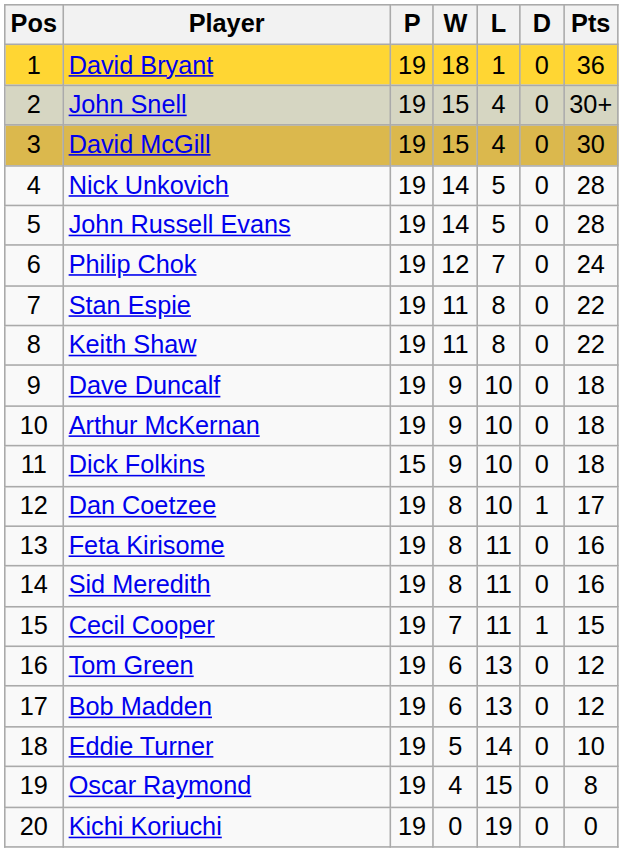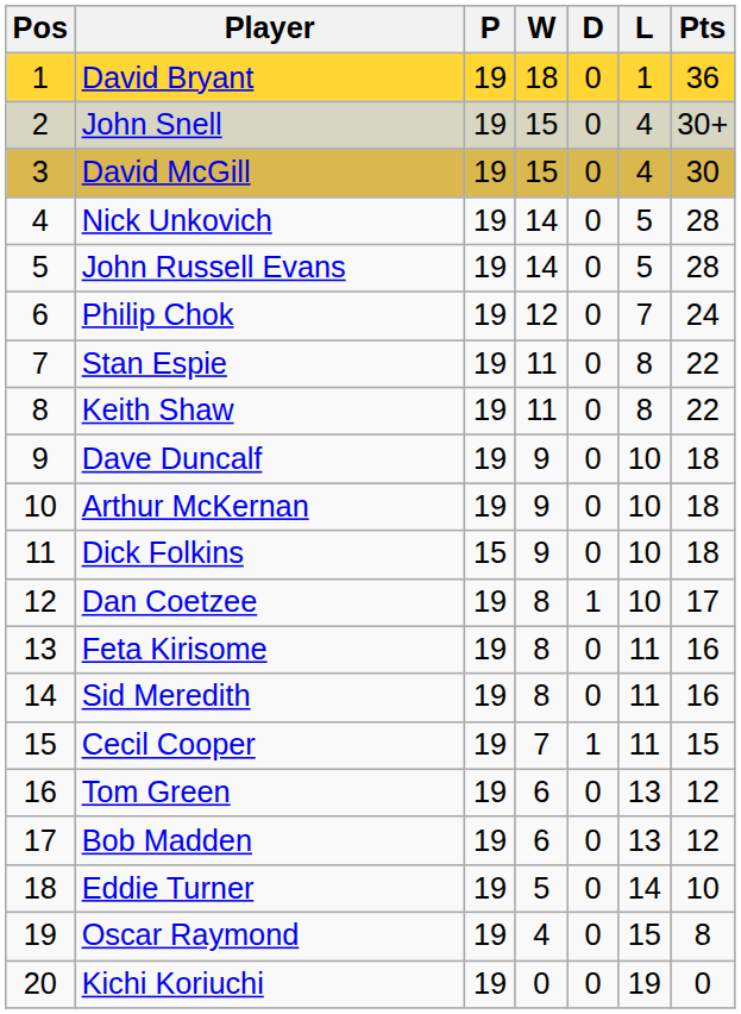 <table class="wikitable" style="font-size: 100%">
 <tr>
 <th width=20>Pos</th>
 <th width=200>Player</th>
 <th width=20>P</th>
 <th width=20>W</th>
+<th width=20>D</th>
 <th width=20>L</th>
-<th width=20>D</th>
 <th width=20>Pts</th>
 </tr>
 <tr align=center style="background: #FFD633;">
 <td>1</td>
 <td align="left"> <a href='#'>David Bryant</a></td>
 <td>19</td>
 <td>18</td>
+<td>0</td>
 <td>1</td>
-<td>0</td>
 <td>36</td>
 </tr>
 <tr align=center style="background: #D6D6C2;">
 <td>2</td>
 <td align="left"> <a href='#'>John Snell</a></td>
 <td>19</td>
 <td>15</td>
+<td>0</td>
 <td>4</td>
-<td>0</td>
 <td>30+</td>
 </tr>
 <tr align=center style="background: #DBB84D;">
 <td>3</td>
 <td align="left"> <a href='#'>David McGill</a></td>
 <td>19</td>
 <td>15</td>
+<td>0</td>
 <td>4</td>
-<td>0</td>
 <td>30</td>
 </tr>
 <tr align=center>
 <td>4</td>
 <td align="left"> <a href='#'>Nick Unkovich</a></td>
 <td>19</td>
 <td>14</td>
+<td>0</td>
 <td>5</td>
-<td>0</td>
 <td>28</td>
 </tr>
 <tr align=center>
 <td>5</td>
 <td align="left"> <a href='#'>John Russell Evans</a></td>
 <td>19</td>
 <td>14</td>
+<td>0</td>
 <td>5</td>
-<td>0</td>
 <td>28</td>
 </tr>
 <tr align=center>
 <td>6</td>
 <td align="left"> <a href='#'>Philip Chok</a></td>
 <td>19</td>
 <td>12</td>
+<td>0</td>
 <td>7</td>
-<td>0</td>
 <td>24</td>
 </tr>
 <tr align=center>
 <td>7</td>
 <td align="left"> <a href='#'>Stan Espie</a></td>
 <td>19</td>
 <td>11</td>
+<td>0</td>
 <td>8</td>
-<td>0</td>
 <td>22</td>
 </tr>
 <tr align=center>
 <td>8</td>
 <td align="left"> <a href='#'>Keith Shaw</a></td>
 <td>19</td>
 <td>11</td>
+<td>0</td>
 <td>8</td>
-<td>0</td>
 <td>22</td>
 </tr>
 <tr align=center>
 <td>9</td>
 <td align="left"> <a href='#'>Dave Duncalf</a></td>
 <td>19</td>
 <td>9</td>
+<td>0</td>
 <td>10</td>
-<td>0</td>
 <td>18</td>
 </tr>
 <tr align=center>
 <td>10</td>
 <td align="left"> <a href='#'>Arthur McKernan</a></td>
 <td>19</td>
 <td>9</td>
+<td>0</td>
 <td>10</td>
-<td>0</td>
 <td>18</td>
 </tr>
 <tr align=center>
 <td>11</td>
 <td align="left"> <a href='#'>Dick Folkins</a></td>
 <td>15</td>
 <td>9</td>
+<td>0</td>
 <td>10</td>
-<td>0</td>
 <td>18</td>
 </tr>
 <tr align=center>
 <td>12</td>
 <td align="left"> <a href='#'>Dan Coetzee</a></td>
 <td>19</td>
 <td>8</td>
+<td>1</td>
 <td>10</td>
-<td>1</td>
 <td>17</td>
 </tr>
 <tr align=center>
 <td>13</td>
 <td align="left"> <a href='#'>Feta Kirisome</a></td>
 <td>19</td>
 <td>8</td>
+<td>0</td>
 <td>11</td>
-<td>0</td>
 <td>16</td>
 </tr>
 <tr align=center>
 <td>14</td>
 <td align="left"> <a href='#'>Sid Meredith</a></td>
 <td>19</td>
 <td>8</td>
+<td>0</td>
 <td>11</td>
-<td>0</td>
 <td>16</td>
 </tr>
 <tr align=center>
 <td>15</td>
 <td align="left"> <a href='#'>Cecil Cooper</a></td>
 <td>19</td>
 <td>7</td>
+<td>1</td>
 <td>11</td>
-<td>1</td>
 <td>15</td>
 </tr>
 <tr align=center>
 <td>16</td>
 <td align="left"> <a href='#'>Tom Green</a></td>
 <td>19</td>
 <td>6</td>
+<td>0</td>
 <td>13</td>
-<td>0</td>
 <td>12</td>
 </tr>
 <tr align=center>
 <td>17</td>
 <td align="left"> <a href='#'>Bob Madden</a></td>
 <td>19</td>
 <td>6</td>
+<td>0</td>
 <td>13</td>
-<td>0</td>
 <td>12</td>
 </tr>
 <tr align=center>
 <td>18</td>
 <td align="left"> <a href='#'>Eddie Turner</a></td>
 <td>19</td>
 <td>5</td>
+<td>0</td>
 <td>14</td>
-<td>0</td>
 <td>10</td>
 </tr>
 <tr align=center>
 <td>19</td>
 <td align="left"> <a href='#'>Oscar Raymond</a></td>
 <td>19</td>
 <td>4</td>
+<td>0</td>
 <td>15</td>
-<td>0</td>
 <td>8</td>
 </tr>
 <tr align=center>
 <td>20</td>
 <td align="left"> <a href='#'>Kichi Koriuchi</a></td>
 <td>19</td>
 <td>0</td>
+<td>0</td>
 <td>19</td>
-<td>0</td>
 <td>0</td>
 </tr>
 </table>
